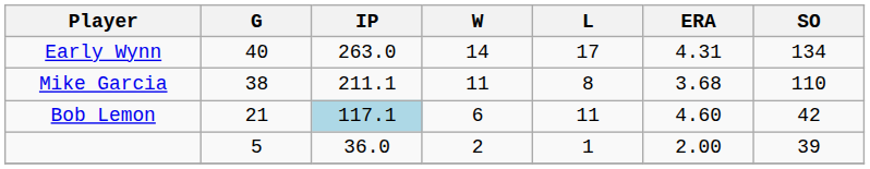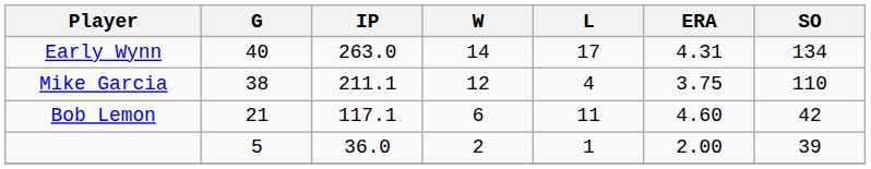 <table class="wikitable sortable">
 <tr>
 <th bgcolor="#DDDDFF" width="16%">Player</th>
 <th bgcolor="#DDDDFF" width="9%">G</th>
 <th bgcolor="#DDDDFF" width="9%">IP</th>
 <th bgcolor="#DDDDFF" width="9%">W</th>
 <th bgcolor="#DDDDFF" width="9%">L</th>
 <th bgcolor="#DDDDFF" width="9%">ERA</th>
 <th bgcolor="#DDDDFF" width="9%">SO</th>
 </tr>
 <tr align="center">
 <td><a href='#'>Early Wynn</a></td>
 <td>40</td>
 <td>263.0</td>
 <td>14</td>
 <td>17</td>
 <td>4.31</td>
 <td>134</td>
 </tr>
 <tr align="center">
 <td><a href='#'>Mike Garcia</a></td>
 <td>38</td>
 <td>211.1</td>
-<td>11</td>
-<td>8</td>
-<td>3.68</td>
+<td>12</td>
+<td>4</td>
+<td>3.75</td>
 <td>110</td>
 </tr>
 <tr align="center">
 <td><a href='#'>Bob Lemon</a></td>
 <td>21</td>
-<td style="background: lightblue;">117.1</td>
+<td>117.1</td>
 <td>6</td>
 <td>11</td>
 <td>4.60</td>
 <td>42</td>
 </tr>
 <tr align="center">
 <td></td>
 <td>5</td>
 <td>36.0</td>
 <td>2</td>
 <td>1</td>
 <td>2.00</td>
 <td>39</td>
 </tr>
 <tr align="center">
 </tr>
 </table>
